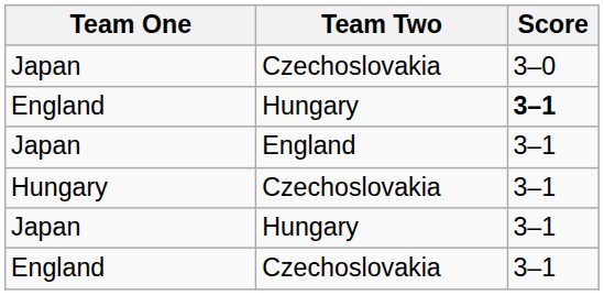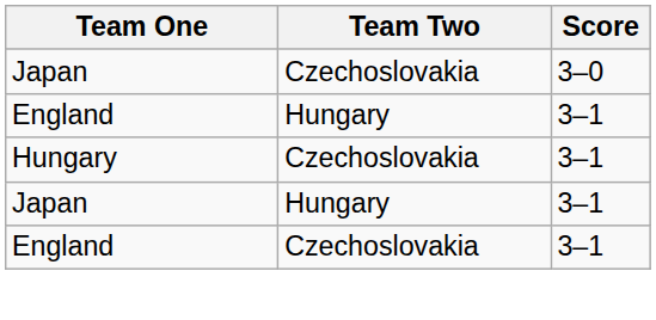 <table class="wikitable">
 <tr>
 <th width=150>Team One</th>
 <th width=150>Team Two</th>
 <th width=50>Score</th>
 </tr>
 <tr>
 <td>Japan</td>
 <td>Czechoslovakia</td>
 <td>3–0</td>
 </tr>
 <tr>
 <td>England</td>
 <td>Hungary</td>
-<td><strong>3–1</strong></td>
-</tr>
-<tr>
-<td>Japan</td>
-<td>England</td>
 <td>3–1</td>
 </tr>
 <tr>
 <td>Hungary</td>
 <td>Czechoslovakia</td>
 <td>3–1</td>
 </tr>
 <tr>
 <td>Japan</td>
 <td>Hungary</td>
 <td>3–1</td>
 </tr>
 <tr>
 <td>England</td>
 <td>Czechoslovakia</td>
 <td>3–1</td>
 </tr>
 </table>
